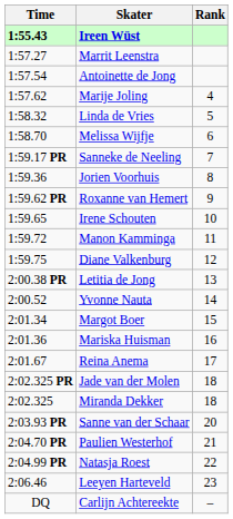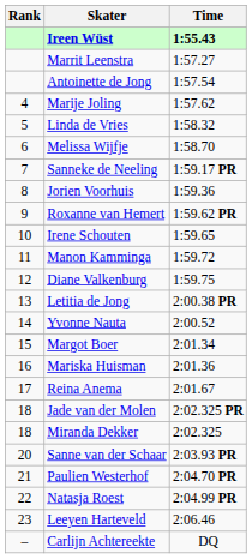 <table class="wikitable">
 <tr>
+<th>Rank</th>
+<th>Skater</th>
 <th>Time</th>
-<th>Skater</th>
-<th>Rank</th>
 </tr>
 <tr bgcolor=ccffcc>
+<td align="center"></td>
+<td><strong><a href='#'>Ireen Wüst</a></strong></td>
 <td><strong>1:55.43</strong></td>
-<td><strong><a href='#'>Ireen Wüst</a></strong></td>
-<td align="center"></td>
 </tr>
 <tr>
+<td align="center"></td>
+<td><a href='#'>Marrit Leenstra</a></td>
 <td>1:57.27</td>
-<td><a href='#'>Marrit Leenstra</a></td>
-<td align="center"></td>
 </tr>
 <tr>
+<td align="center"></td>
+<td><a href='#'>Antoinette de Jong</a></td>
 <td>1:57.54</td>
-<td><a href='#'>Antoinette de Jong</a></td>
-<td align="center"></td>
 </tr>
 <tr>
+<td align="center">4</td>
+<td><a href='#'>Marije Joling</a></td>
 <td>1:57.62</td>
-<td><a href='#'>Marije Joling</a></td>
-<td align="center">4</td>
 </tr>
 <tr>
+<td align="center">5</td>
+<td><a href='#'>Linda de Vries</a></td>
 <td>1:58.32</td>
-<td><a href='#'>Linda de Vries</a></td>
-<td align="center">5</td>
 </tr>
 <tr>
+<td align="center">6</td>
+<td><a href='#'>Melissa Wijfje</a></td>
 <td>1:58.70</td>
-<td><a href='#'>Melissa Wijfje</a></td>
-<td align="center">6</td>
 </tr>
 <tr>
+<td align="center">7</td>
+<td><a href='#'>Sanneke de Neeling</a></td>
 <td>1:59.17 <strong>PR</strong></td>
-<td><a href='#'>Sanneke de Neeling</a></td>
-<td align="center">7</td>
 </tr>
 <tr>
+<td align="center">8</td>
+<td><a href='#'>Jorien Voorhuis</a></td>
 <td>1:59.36</td>
-<td><a href='#'>Jorien Voorhuis</a></td>
-<td align="center">8</td>
 </tr>
 <tr>
+<td align="center">9</td>
+<td><a href='#'>Roxanne van Hemert</a></td>
 <td>1:59.62 <strong>PR</strong></td>
-<td><a href='#'>Roxanne van Hemert</a></td>
-<td align="center">9</td>
 </tr>
 <tr>
+<td align="center">10</td>
+<td><a href='#'>Irene Schouten</a></td>
 <td>1:59.65</td>
-<td><a href='#'>Irene Schouten</a></td>
-<td align="center">10</td>
 </tr>
 <tr>
+<td align="center">11</td>
+<td><a href='#'>Manon Kamminga</a></td>
 <td>1:59.72</td>
-<td><a href='#'>Manon Kamminga</a></td>
-<td align="center">11</td>
 </tr>
 <tr>
+<td align="center">12</td>
+<td><a href='#'>Diane Valkenburg</a></td>
 <td>1:59.75</td>
-<td><a href='#'>Diane Valkenburg</a></td>
-<td align="center">12</td>
 </tr>
 <tr>
+<td align="center">13</td>
+<td><a href='#'>Letitia de Jong</a></td>
 <td>2:00.38 <strong>PR</strong></td>
-<td><a href='#'>Letitia de Jong</a></td>
-<td align="center">13</td>
 </tr>
 <tr>
+<td align="center">14</td>
+<td><a href='#'>Yvonne Nauta</a></td>
 <td>2:00.52</td>
-<td><a href='#'>Yvonne Nauta</a></td>
-<td align="center">14</td>
 </tr>
 <tr>
+<td align="center">15</td>
+<td><a href='#'>Margot Boer</a></td>
 <td>2:01.34</td>
-<td><a href='#'>Margot Boer</a></td>
-<td align="center">15</td>
 </tr>
 <tr>
+<td align="center">16</td>
+<td><a href='#'>Mariska Huisman</a></td>
 <td>2:01.36</td>
-<td><a href='#'>Mariska Huisman</a></td>
-<td align="center">16</td>
 </tr>
 <tr>
+<td align="center">17</td>
+<td><a href='#'>Reina Anema</a></td>
 <td>2:01.67</td>
-<td><a href='#'>Reina Anema</a></td>
-<td align="center">17</td>
 </tr>
 <tr>
+<td align="center">18</td>
+<td><a href='#'>Jade van der Molen</a></td>
 <td>2:02.325 <strong>PR</strong></td>
-<td><a href='#'>Jade van der Molen</a></td>
-<td align="center">18</td>
 </tr>
 <tr>
+<td align="center">18</td>
+<td><a href='#'>Miranda Dekker</a></td>
 <td>2:02.325</td>
-<td><a href='#'>Miranda Dekker</a></td>
-<td align="center">18</td>
 </tr>
 <tr>
+<td align="center">20</td>
+<td><a href='#'>Sanne van der Schaar</a></td>
 <td>2:03.93 <strong>PR</strong></td>
-<td><a href='#'>Sanne van der Schaar</a></td>
-<td align="center">20</td>
 </tr>
 <tr>
+<td align="center">21</td>
+<td><a href='#'>Paulien Westerhof</a></td>
 <td>2:04.70 <strong>PR</strong></td>
-<td><a href='#'>Paulien Westerhof</a></td>
-<td align="center">21</td>
 </tr>
 <tr>
+<td align="center">22</td>
+<td><a href='#'>Natasja Roest</a></td>
 <td>2:04.99 <strong>PR</strong></td>
-<td><a href='#'>Natasja Roest</a></td>
-<td align="center">22</td>
 </tr>
 <tr>
+<td align="center">23</td>
+<td><a href='#'>Leeyen Harteveld</a></td>
 <td>2:06.46</td>
-<td><a href='#'>Leeyen Harteveld</a></td>
-<td align="center">23</td>
 </tr>
 <tr>
+<td align="center">–</td>
+<td><a href='#'>Carlijn Achtereekte</a></td>
 <td align="center">DQ</td>
-<td><a href='#'>Carlijn Achtereekte</a></td>
-<td align="center">–</td>
 </tr>
 </table>
